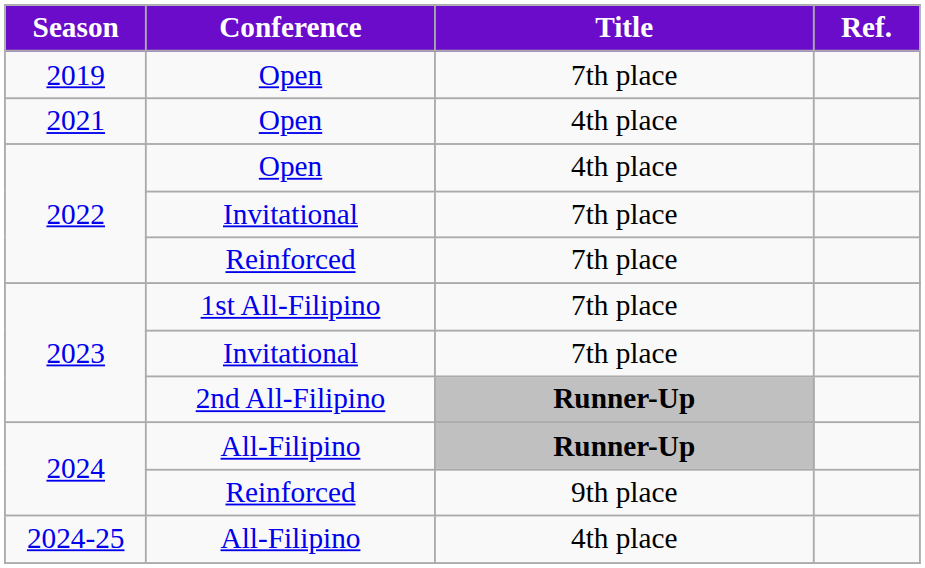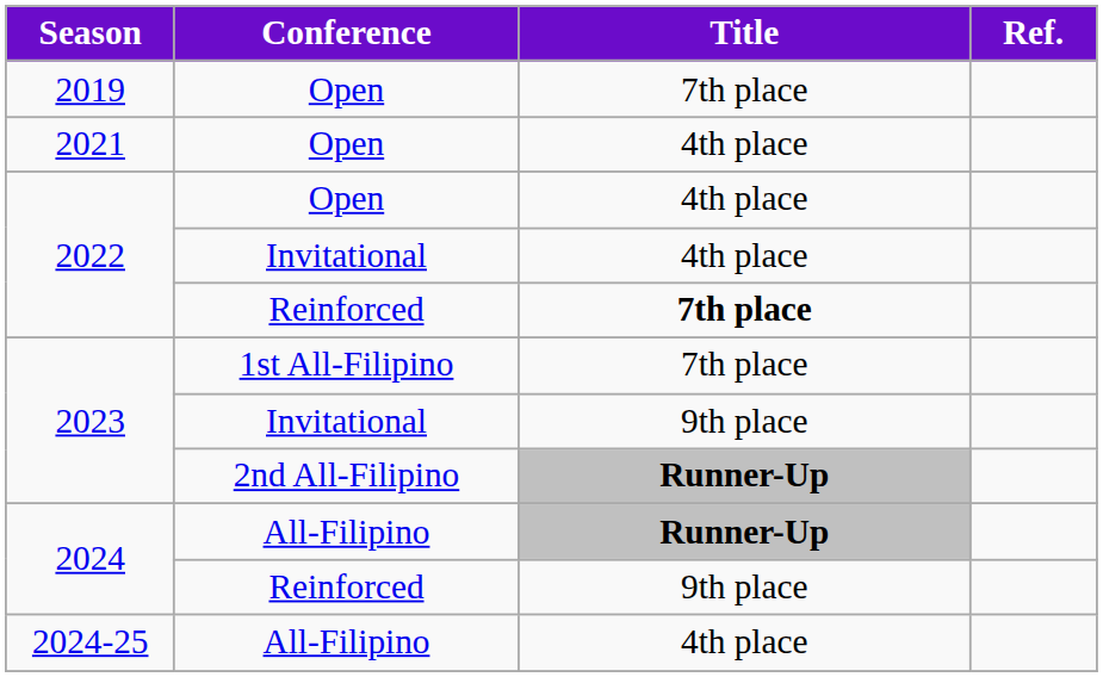 <table class="wikitable">
 <tr>
 <th width=70px style="background:#6B0CCA; color:white; text-align: center">Season</th>
 <th width=150px style="background:#6B0CCA; color:white">Conference</th>
 <th width=200px style="background:#6B0CCA; color:white">Title</th>
 <th width=50px style="background:#6B0CCA; color:white; text-align: center">Ref.</th>
 </tr>
 <tr style="text-align:center;">
 <td><a href='#'>2019</a></td>
 <td><a href='#'>Open</a></td>
 <td>7th place</td>
 <td></td>
 </tr>
 <tr style="text-align:center;">
 <td><a href='#'>2021</a></td>
 <td><a href='#'>Open</a></td>
 <td>4th place</td>
 <td></td>
 </tr>
 <tr style="text-align:center;">
 <td rowspan=3><a href='#'>2022</a></td>
 <td><a href='#'>Open</a></td>
 <td>4th place</td>
 <td></td>
 </tr>
 <tr style="text-align:center;">
 <td><a href='#'>Invitational</a></td>
-<td>7th place</td>
+<td>4th place</td>
 <td></td>
 </tr>
 <tr align=center>
 <td><a href='#'>Reinforced</a></td>
-<td>7th place</td>
+<td><strong>7th place</strong></td>
 <td></td>
 </tr>
 <tr align=center>
 <td rowspan="3"><a href='#'>2023</a></td>
 <td><a href='#'>1st All-Filipino</a></td>
 <td>7th place</td>
 <td></td>
 </tr>
 <tr align=center>
 <td><a href='#'>Invitational</a></td>
-<td>7th place</td>
+<td>9th place</td>
 <td></td>
 </tr>
 <tr align=center>
 <td><a href='#'>2nd All-Filipino</a></td>
 <td style="background:silver;"><strong>Runner-Up</strong></td>
 <td></td>
 </tr>
 <tr align=center>
 <td rowspan="2"><a href='#'>2024</a></td>
 <td><a href='#'>All-Filipino</a></td>
 <td style="background:silver;"><strong>Runner-Up</strong></td>
 <td></td>
 </tr>
 <tr align=center>
 <td><a href='#'>Reinforced</a></td>
 <td>9th place</td>
 <td></td>
 </tr>
 <tr align=center>
 <td rowspan=3><a href='#'>2024-25</a></td>
 <td><a href='#'>All-Filipino</a></td>
 <td>4th place</td>
 <td></td>
 </tr>
 </table>
